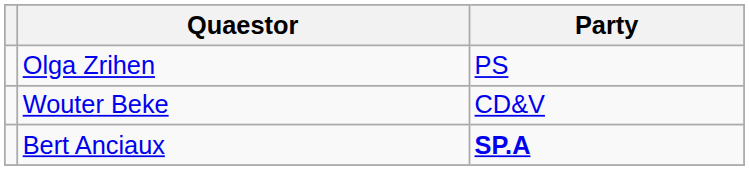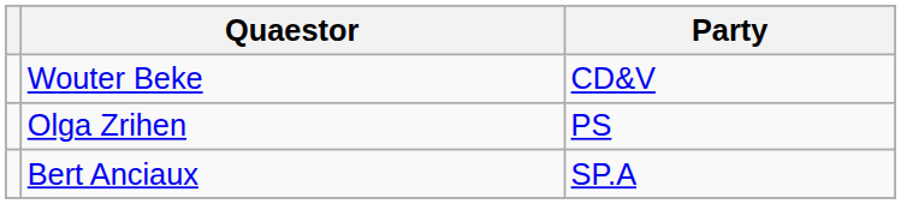 <table class="sortable wikitable" style="text-align:left; font-size:90%">
 <tr>
 <th></th>
 <th width="250">Quaestor</th>
 <th width="150">Party</th>
 </tr>
 <tr>
 <td></td>
+<td><a href='#'>Wouter Beke</a></td>
+<td><a href='#'>CD&V</a></td>
+</tr>
+<tr>
+<td></td>
 <td><a href='#'>Olga Zrihen</a></td>
 <td><a href='#'>PS</a></td>
 </tr>
 <tr>
 <td></td>
-<td><a href='#'>Wouter Beke</a></td>
-<td><a href='#'>CD&V</a></td>
-</tr>
-<tr>
-<td></td>
 <td><a href='#'>Bert Anciaux</a></td>
-<td><strong><a href='#'>SP.A</a></strong></td>
+<td><a href='#'>SP.A</a></td>
 </tr>
 </table>
